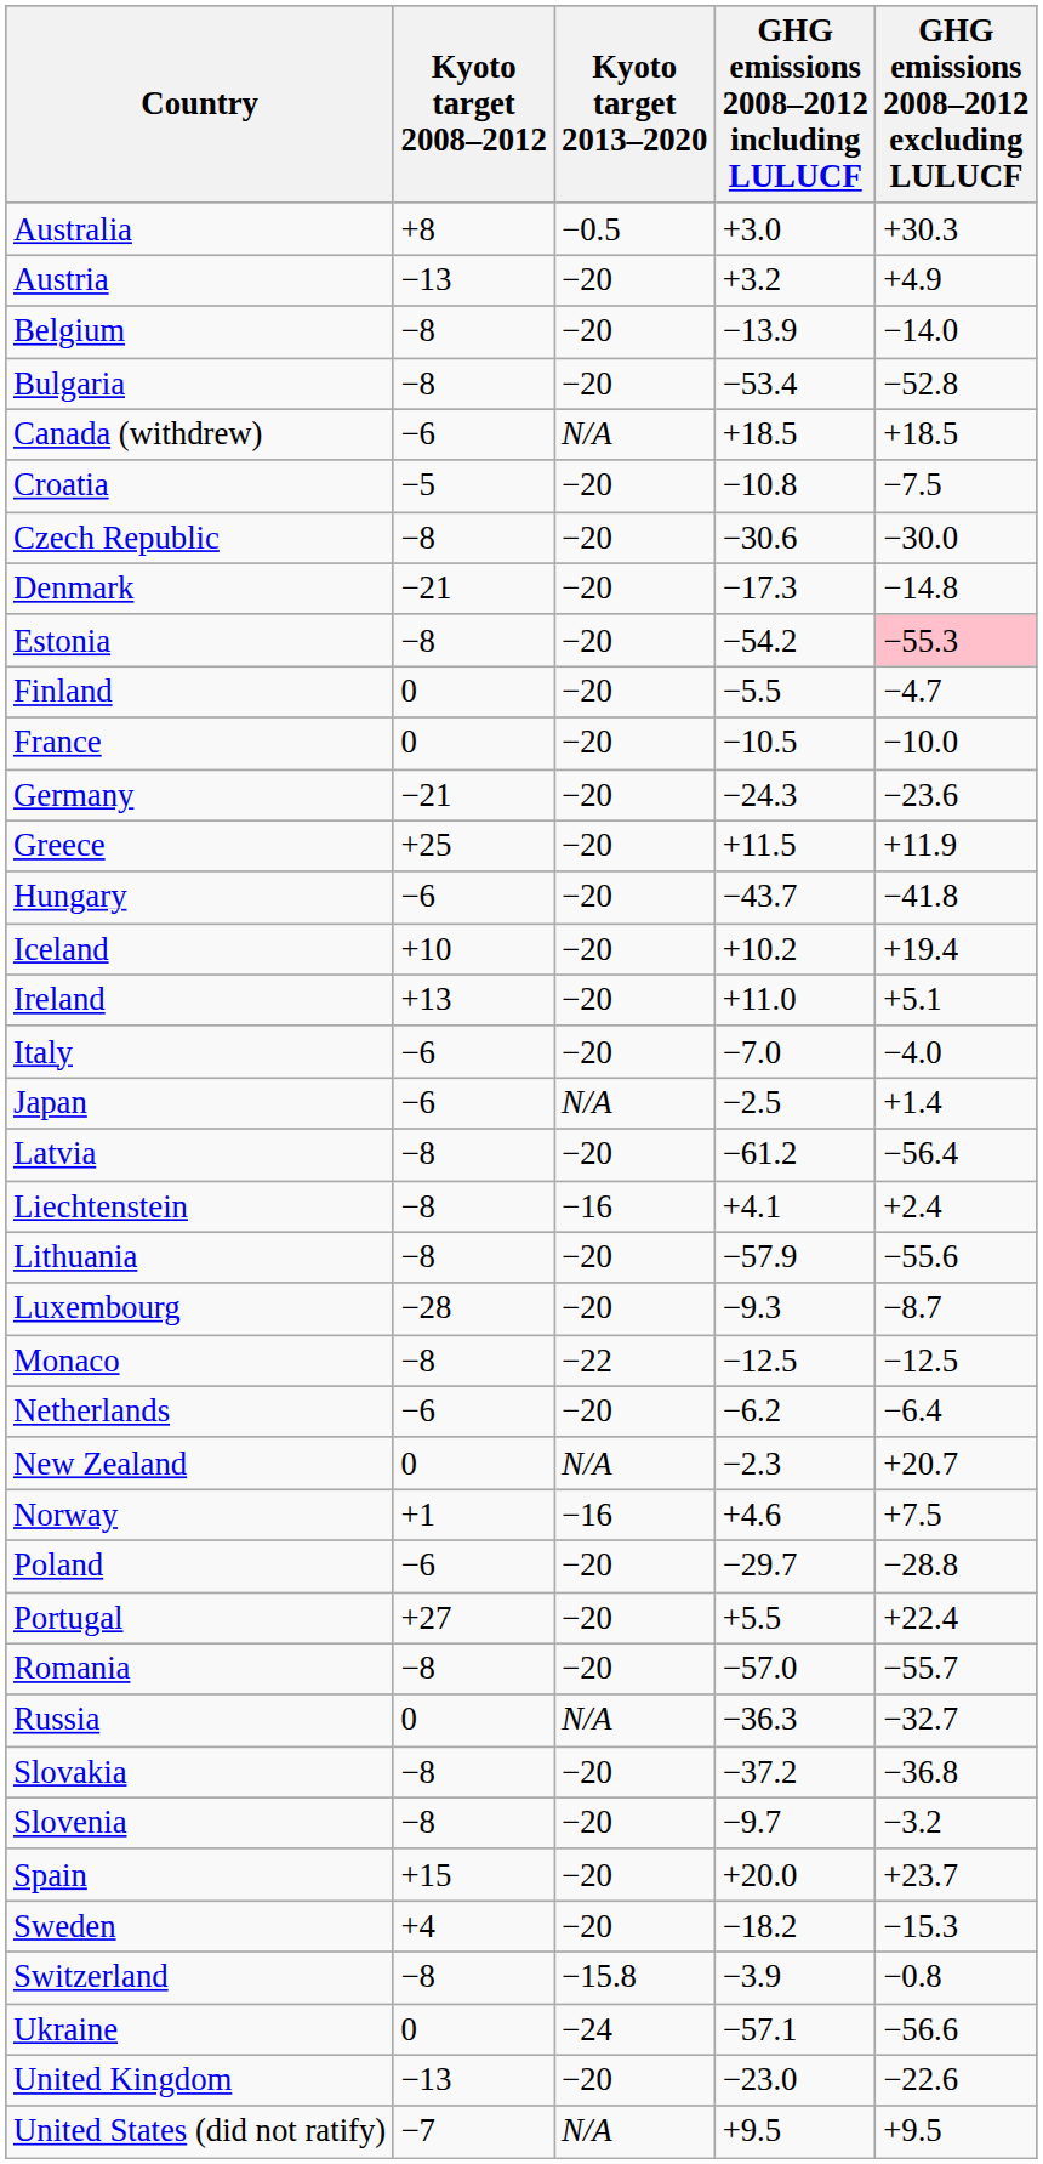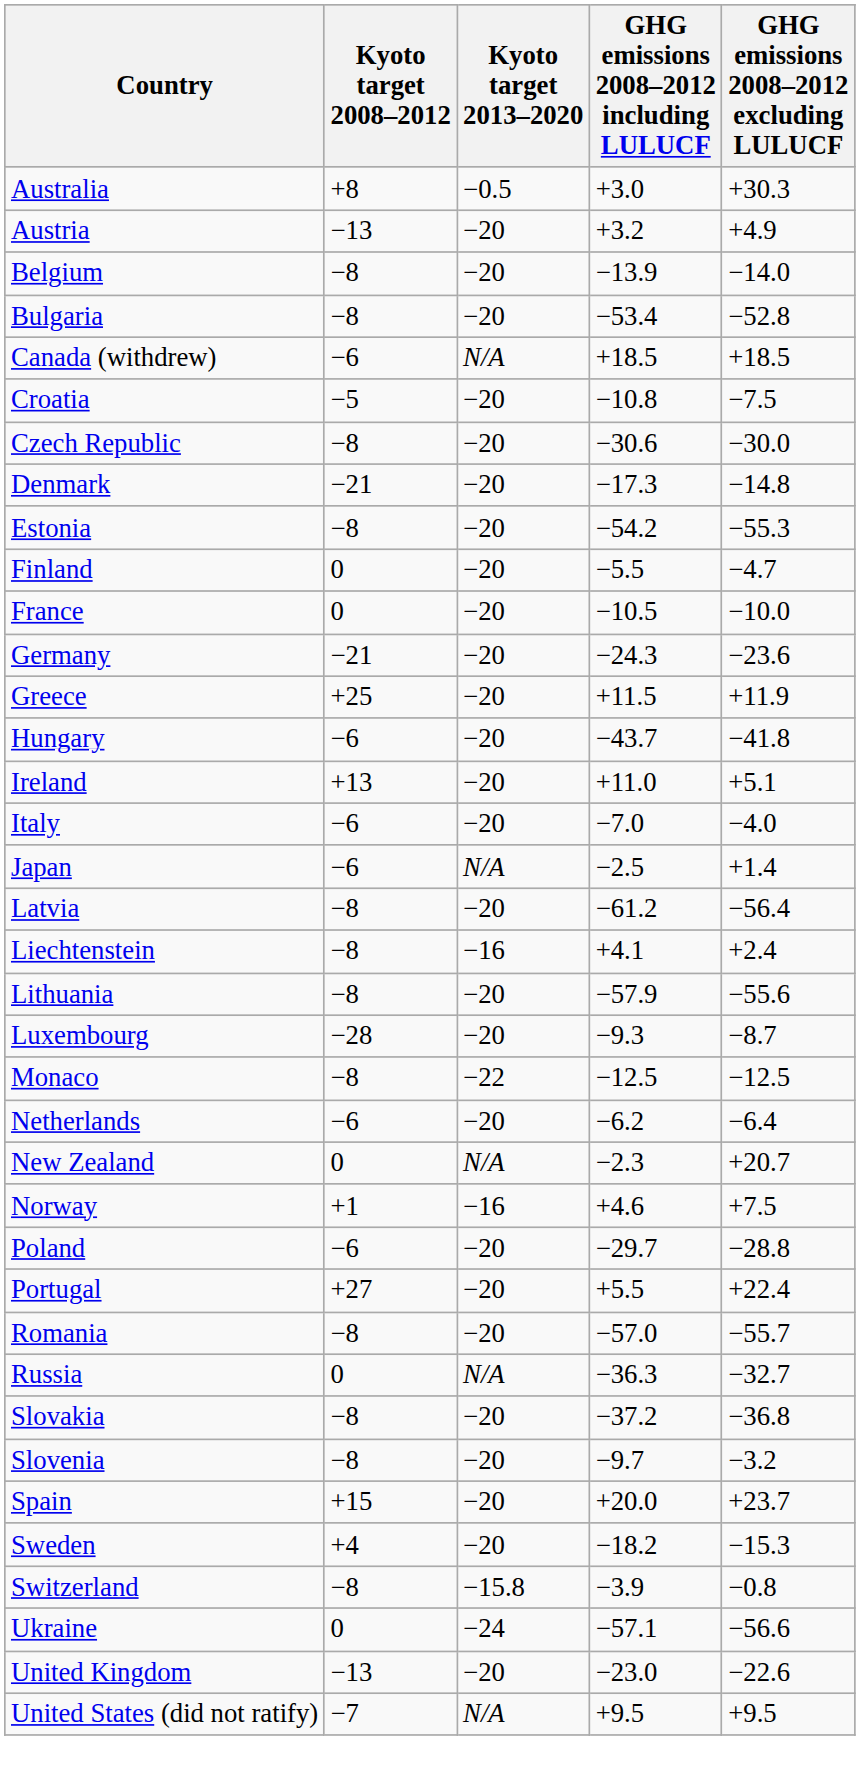 <table class="wikitable sortable">
 <tr>
 <th>Country</th>
 <th>Kyoto<br>target<br>2008–2012</th>
 <th>Kyoto<br>target<br>2013–2020</th>
 <th>GHG<br>emissions<br>2008–2012<br>including<br><a href='#'>LULUCF</a></th>
 <th>GHG<br>emissions<br>2008–2012<br>excluding<br>LULUCF</th>
 </tr>
 <tr>
 <td><a href='#'>Australia</a></td>
 <td>+8</td>
 <td>−0.5</td>
 <td>+3.0</td>
 <td>+30.3</td>
 </tr>
 <tr>
 <td><a href='#'>Austria</a></td>
 <td>−13</td>
 <td>−20</td>
 <td>+3.2</td>
 <td>+4.9</td>
 </tr>
 <tr>
 <td><a href='#'>Belgium</a></td>
 <td>−8</td>
 <td>−20</td>
 <td>−13.9</td>
 <td>−14.0</td>
 </tr>
 <tr>
 <td><a href='#'>Bulgaria</a></td>
 <td>−8</td>
 <td>−20</td>
 <td>−53.4</td>
 <td>−52.8</td>
 </tr>
 <tr>
 <td><a href='#'>Canada</a> (withdrew)</td>
 <td>−6</td>
 <td><em>N/A</em></td>
 <td>+18.5</td>
 <td>+18.5</td>
 </tr>
 <tr>
 <td><a href='#'>Croatia</a></td>
 <td>−5</td>
 <td>−20</td>
 <td>−10.8</td>
 <td>−7.5</td>
 </tr>
 <tr>
 <td><a href='#'>Czech Republic</a></td>
 <td>−8</td>
 <td>−20</td>
 <td>−30.6</td>
 <td>−30.0</td>
 </tr>
 <tr>
 <td><a href='#'>Denmark</a></td>
 <td>−21</td>
 <td>−20</td>
 <td>−17.3</td>
 <td>−14.8</td>
 </tr>
 <tr>
 <td><a href='#'>Estonia</a></td>
 <td>−8</td>
 <td>−20</td>
 <td>−54.2</td>
-<td style="background: pink;">−55.3</td>
+<td>−55.3</td>
 </tr>
 <tr>
 <td><a href='#'>Finland</a></td>
 <td>0</td>
 <td>−20</td>
 <td>−5.5</td>
 <td>−4.7</td>
 </tr>
 <tr>
 <td><a href='#'>France</a></td>
 <td>0</td>
 <td>−20</td>
 <td>−10.5</td>
 <td>−10.0</td>
 </tr>
 <tr>
 <td><a href='#'>Germany</a></td>
 <td>−21</td>
 <td>−20</td>
 <td>−24.3</td>
 <td>−23.6</td>
 </tr>
 <tr>
 <td><a href='#'>Greece</a></td>
 <td>+25</td>
 <td>−20</td>
 <td>+11.5</td>
 <td>+11.9</td>
 </tr>
 <tr>
 <td><a href='#'>Hungary</a></td>
 <td>−6</td>
 <td>−20</td>
 <td>−43.7</td>
 <td>−41.8</td>
-</tr>
-<tr>
-<td><a href='#'>Iceland</a></td>
-<td>+10</td>
-<td>−20</td>
-<td>+10.2</td>
-<td>+19.4</td>
 </tr>
 <tr>
 <td><a href='#'>Ireland</a></td>
 <td>+13</td>
 <td>−20</td>
 <td>+11.0</td>
 <td>+5.1</td>
 </tr>
 <tr>
 <td><a href='#'>Italy</a></td>
 <td>−6</td>
 <td>−20</td>
 <td>−7.0</td>
 <td>−4.0</td>
 </tr>
 <tr>
 <td><a href='#'>Japan</a></td>
 <td>−6</td>
 <td><em>N/A</em></td>
 <td>−2.5</td>
 <td>+1.4</td>
 </tr>
 <tr>
 <td><a href='#'>Latvia</a></td>
 <td>−8</td>
 <td>−20</td>
 <td>−61.2</td>
 <td>−56.4</td>
 </tr>
 <tr>
 <td><a href='#'>Liechtenstein</a></td>
 <td>−8</td>
 <td>−16</td>
 <td>+4.1</td>
 <td>+2.4</td>
 </tr>
 <tr>
 <td><a href='#'>Lithuania</a></td>
 <td>−8</td>
 <td>−20</td>
 <td>−57.9</td>
 <td>−55.6</td>
 </tr>
 <tr>
 <td><a href='#'>Luxembourg</a></td>
 <td>−28</td>
 <td>−20</td>
 <td>−9.3</td>
 <td>−8.7</td>
 </tr>
 <tr>
 <td><a href='#'>Monaco</a></td>
 <td>−8</td>
 <td>−22</td>
 <td>−12.5</td>
 <td>−12.5</td>
 </tr>
 <tr>
 <td><a href='#'>Netherlands</a></td>
 <td>−6</td>
 <td>−20</td>
 <td>−6.2</td>
 <td>−6.4</td>
 </tr>
 <tr>
 <td><a href='#'>New Zealand</a></td>
 <td>0</td>
 <td><em>N/A</em></td>
 <td>−2.3</td>
 <td>+20.7</td>
 </tr>
 <tr>
 <td><a href='#'>Norway</a></td>
 <td>+1</td>
 <td>−16</td>
 <td>+4.6</td>
 <td>+7.5</td>
 </tr>
 <tr>
 <td><a href='#'>Poland</a></td>
 <td>−6</td>
 <td>−20</td>
 <td>−29.7</td>
 <td>−28.8</td>
 </tr>
 <tr>
 <td><a href='#'>Portugal</a></td>
 <td>+27</td>
 <td>−20</td>
 <td>+5.5</td>
 <td>+22.4</td>
 </tr>
 <tr>
 <td><a href='#'>Romania</a></td>
 <td>−8</td>
 <td>−20</td>
 <td>−57.0</td>
 <td>−55.7</td>
 </tr>
 <tr>
 <td><a href='#'>Russia</a></td>
 <td>0</td>
 <td><em>N/A</em></td>
 <td>−36.3</td>
 <td>−32.7</td>
 </tr>
 <tr>
 <td><a href='#'>Slovakia</a></td>
 <td>−8</td>
 <td>−20</td>
 <td>−37.2</td>
 <td>−36.8</td>
 </tr>
 <tr>
 <td><a href='#'>Slovenia</a></td>
 <td>−8</td>
 <td>−20</td>
 <td>−9.7</td>
 <td>−3.2</td>
 </tr>
 <tr>
 <td><a href='#'>Spain</a></td>
 <td>+15</td>
 <td>−20</td>
 <td>+20.0</td>
 <td>+23.7</td>
 </tr>
 <tr>
 <td><a href='#'>Sweden</a></td>
 <td>+4</td>
 <td>−20</td>
 <td>−18.2</td>
 <td>−15.3</td>
 </tr>
 <tr>
 <td><a href='#'>Switzerland</a></td>
 <td>−8</td>
 <td>−15.8</td>
 <td>−3.9</td>
 <td>−0.8</td>
 </tr>
 <tr>
 <td><a href='#'>Ukraine</a></td>
 <td>0</td>
 <td>−24</td>
 <td>−57.1</td>
 <td>−56.6</td>
 </tr>
 <tr>
 <td><a href='#'>United Kingdom</a></td>
 <td>−13</td>
 <td>−20</td>
 <td>−23.0</td>
 <td>−22.6</td>
 </tr>
 <tr>
 <td><a href='#'>United States</a> (did not ratify)</td>
 <td>−7</td>
 <td><em>N/A</em></td>
 <td>+9.5</td>
 <td>+9.5</td>
 </tr>
 </table>
